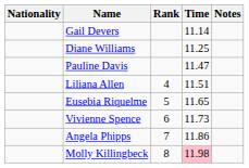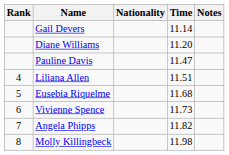 <table class="wikitable sortable" style="text-align:center">
 <tr>
+<th>Rank</th>
+<th>Name</th>
 <th>Nationality</th>
-<th>Name</th>
-<th>Rank</th>
 <th>Time</th>
 <th>Notes</th>
 </tr>
 <tr>
+<td></td>
+<td align=left><a href='#'>Gail Devers</a></td>
 <td align=left></td>
-<td align=left><a href='#'>Gail Devers</a></td>
-<td></td>
 <td>11.14</td>
 <td></td>
 </tr>
 <tr>
+<td></td>
+<td align=left><a href='#'>Diane Williams</a></td>
 <td align=left></td>
-<td align=left><a href='#'>Diane Williams</a></td>
-<td></td>
-<td>11.25</td>
+<td>11.20</td>
 <td></td>
 </tr>
 <tr>
+<td></td>
+<td align=left><a href='#'>Pauline Davis</a></td>
 <td align=left></td>
-<td align=left><a href='#'>Pauline Davis</a></td>
-<td></td>
 <td>11.47</td>
 <td></td>
 </tr>
 <tr>
+<td>4</td>
+<td align=left><a href='#'>Liliana Allen</a></td>
 <td align=left></td>
-<td align=left><a href='#'>Liliana Allen</a></td>
-<td>4</td>
 <td>11.51</td>
 <td></td>
 </tr>
 <tr>
+<td>5</td>
+<td align=left><a href='#'>Eusebia Riquelme</a></td>
 <td align=left></td>
-<td align=left><a href='#'>Eusebia Riquelme</a></td>
-<td>5</td>
-<td>11.65</td>
+<td>11.68</td>
 <td></td>
 </tr>
 <tr>
+<td>6</td>
+<td align=left><a href='#'>Vivienne Spence</a></td>
 <td align=left></td>
-<td align=left><a href='#'>Vivienne Spence</a></td>
-<td>6</td>
 <td>11.73</td>
 <td></td>
 </tr>
 <tr>
+<td>7</td>
+<td align=left><a href='#'>Angela Phipps</a></td>
 <td align=left></td>
-<td align=left><a href='#'>Angela Phipps</a></td>
-<td>7</td>
-<td>11.86</td>
+<td>11.82</td>
 <td></td>
 </tr>
 <tr>
+<td>8</td>
+<td align=left><a href='#'>Molly Killingbeck</a></td>
 <td align=left></td>
-<td align=left><a href='#'>Molly Killingbeck</a></td>
-<td>8</td>
-<td style="background: pink;">11.98</td>
+<td>11.98</td>
 <td></td>
 </tr>
 </table>
